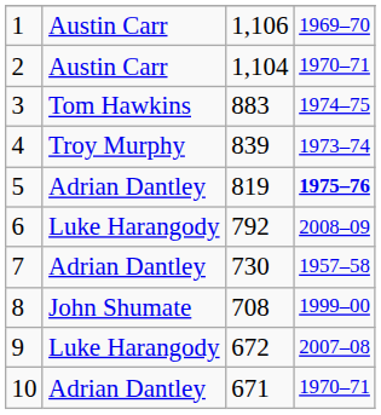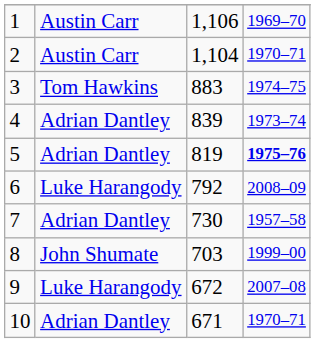 <table class="wikitable">
 <tr>
 </tr>
 <tr>
 <td>1</td>
 <td><a href='#'>Austin Carr</a></td>
 <td>1,106</td>
 <td style="font-size:80%;"><a href='#'>1969–70</a></td>
 </tr>
 <tr>
 <td>2</td>
 <td><a href='#'>Austin Carr</a></td>
 <td>1,104</td>
 <td style="font-size:80%;"><a href='#'>1970–71</a></td>
 </tr>
 <tr>
 <td>3</td>
 <td><a href='#'>Tom Hawkins</a></td>
 <td>883</td>
 <td style="font-size:80%;"><a href='#'>1974–75</a></td>
 </tr>
 <tr>
 <td>4</td>
-<td><a href='#'>Troy Murphy</a></td>
+<td><a href='#'>Adrian Dantley</a></td>
 <td>839</td>
 <td style="font-size:80%;"><a href='#'>1973–74</a></td>
 </tr>
 <tr>
 <td>5</td>
 <td><a href='#'>Adrian Dantley</a></td>
 <td>819</td>
 <td style="font-size:80%;"><strong><a href='#'>1975–76</a></strong></td>
 </tr>
 <tr>
 <td>6</td>
 <td><a href='#'>Luke Harangody</a></td>
 <td>792</td>
 <td style="font-size:80%;"><a href='#'>2008–09</a></td>
 </tr>
 <tr>
 <td>7</td>
 <td><a href='#'>Adrian Dantley</a></td>
 <td>730</td>
 <td style="font-size:80%;"><a href='#'>1957–58</a></td>
 </tr>
 <tr>
 <td>8</td>
 <td><a href='#'>John Shumate</a></td>
-<td>708</td>
+<td>703</td>
 <td style="font-size:80%;"><a href='#'>1999–00</a></td>
 </tr>
 <tr>
 <td>9</td>
 <td><a href='#'>Luke Harangody</a></td>
 <td>672</td>
 <td style="font-size:80%;"><a href='#'>2007–08</a></td>
 </tr>
 <tr>
 <td>10</td>
 <td><a href='#'>Adrian Dantley</a></td>
 <td>671</td>
 <td style="font-size:80%;"><a href='#'>1970–71</a></td>
 </tr>
 </table>
